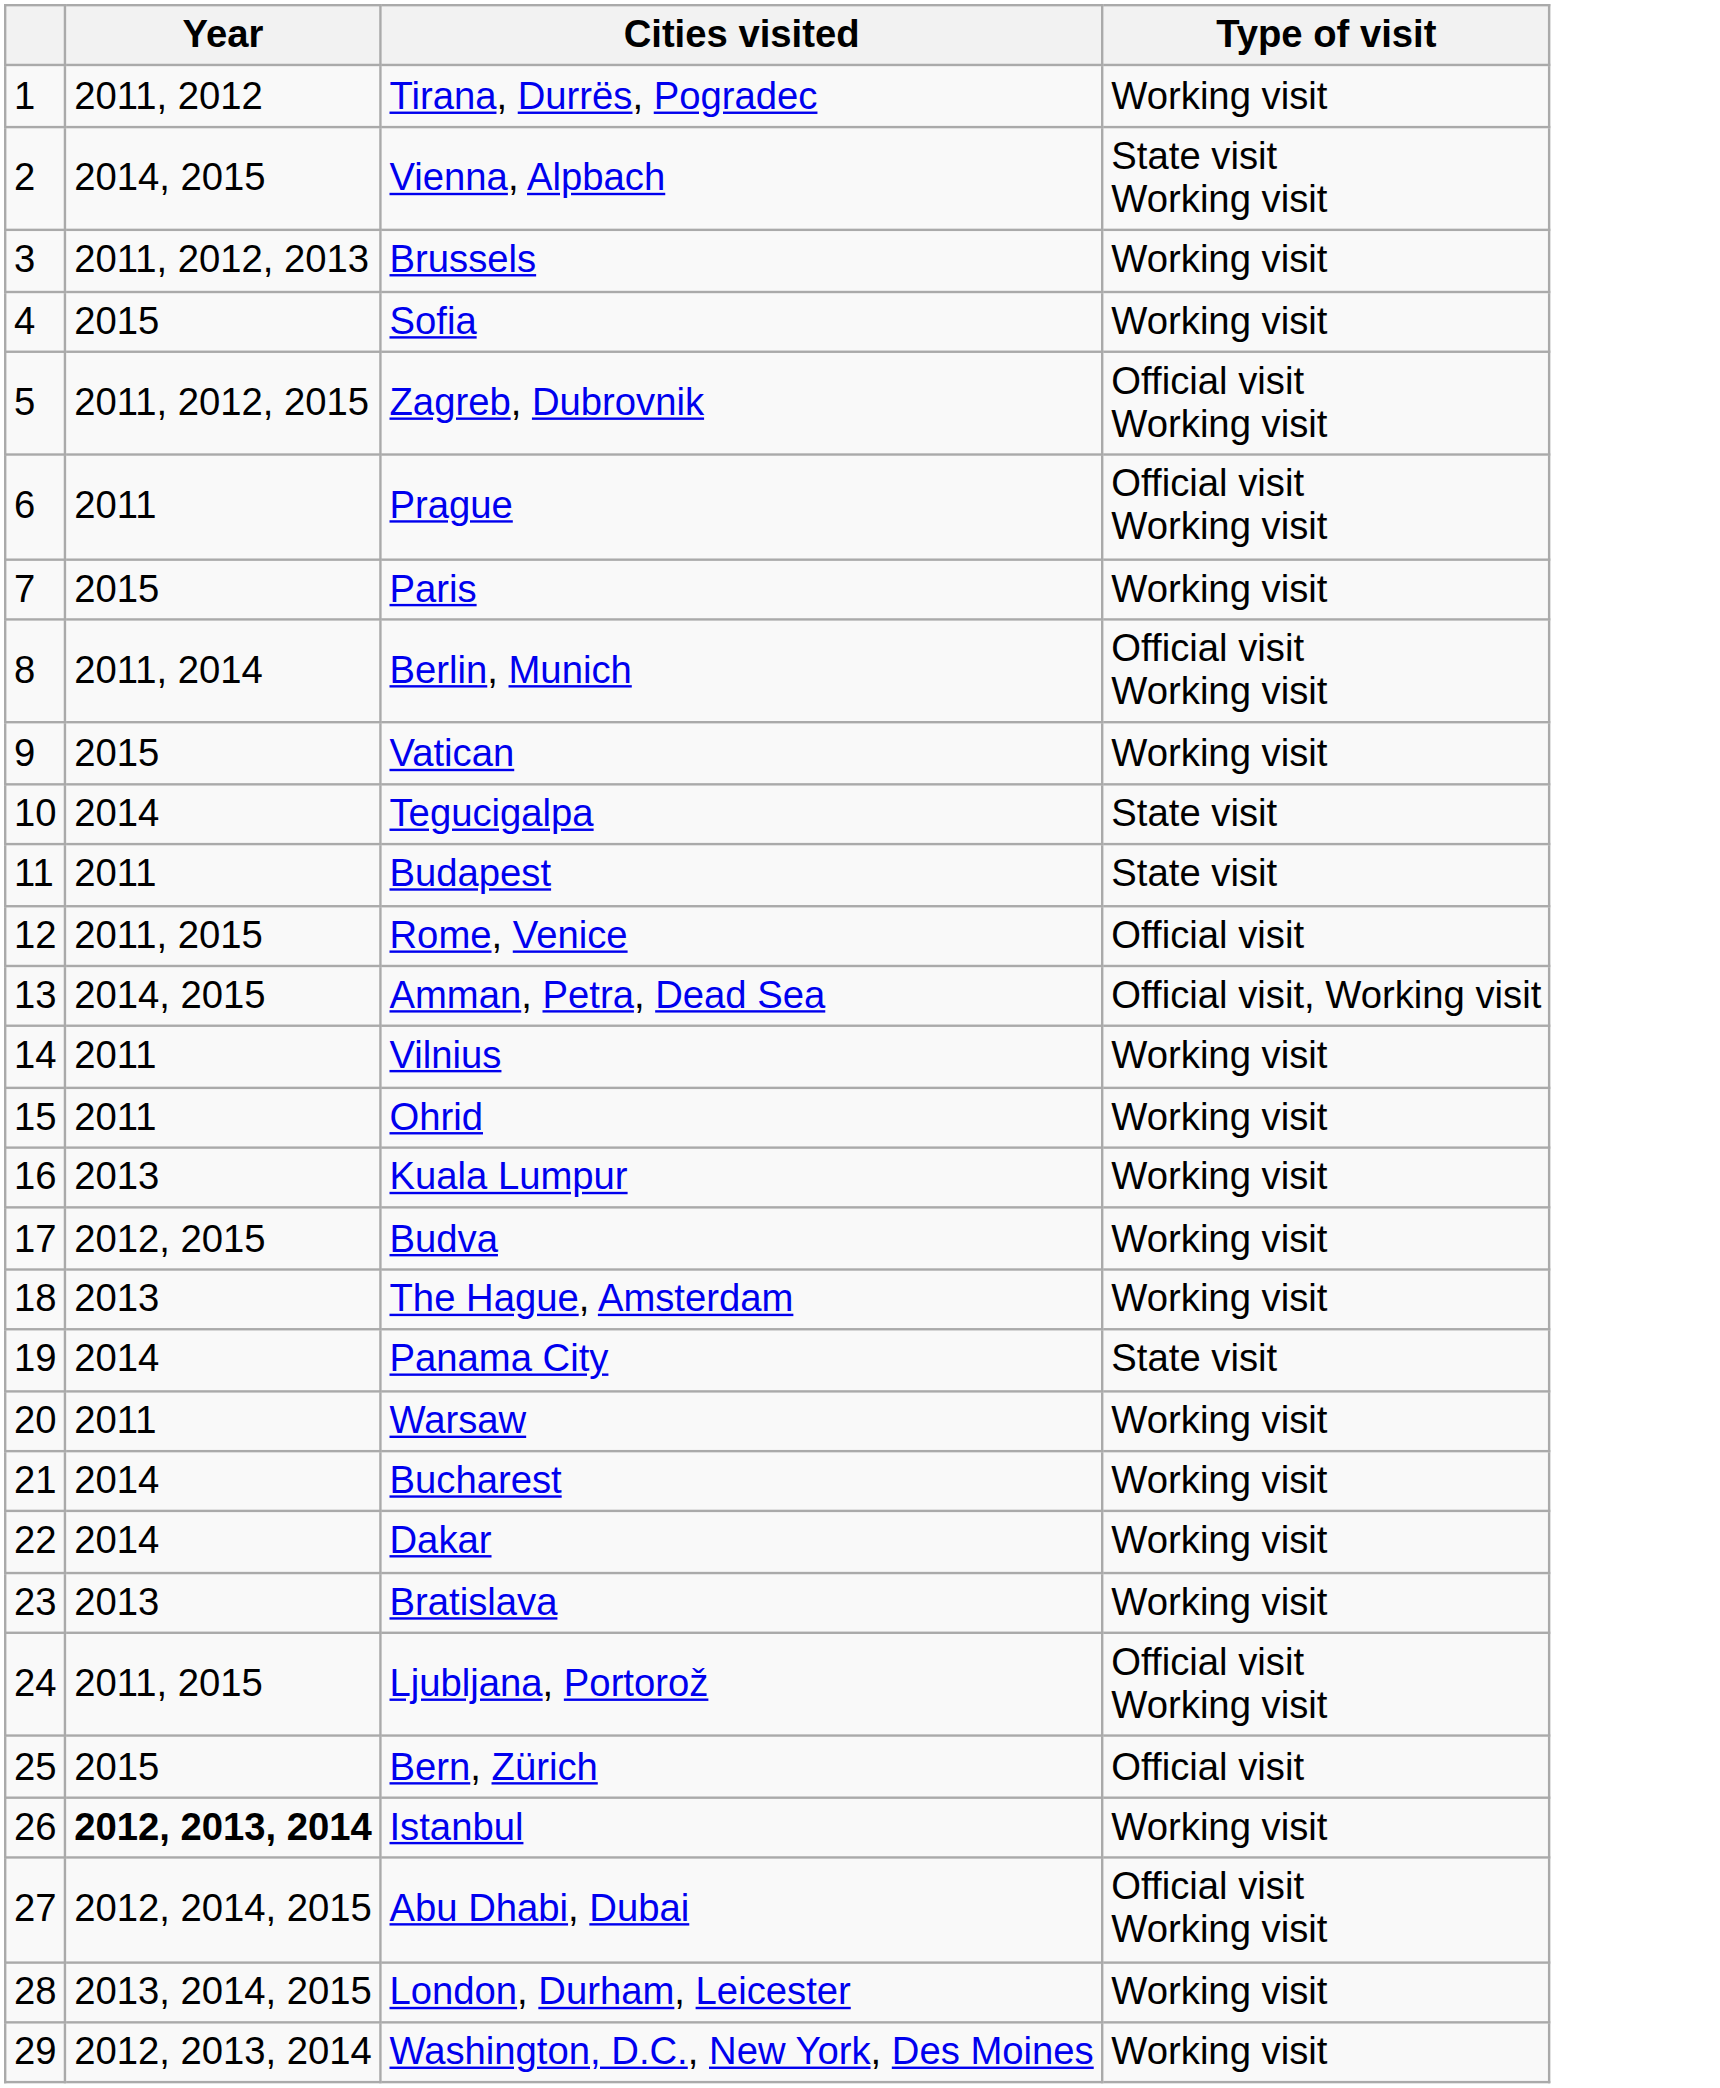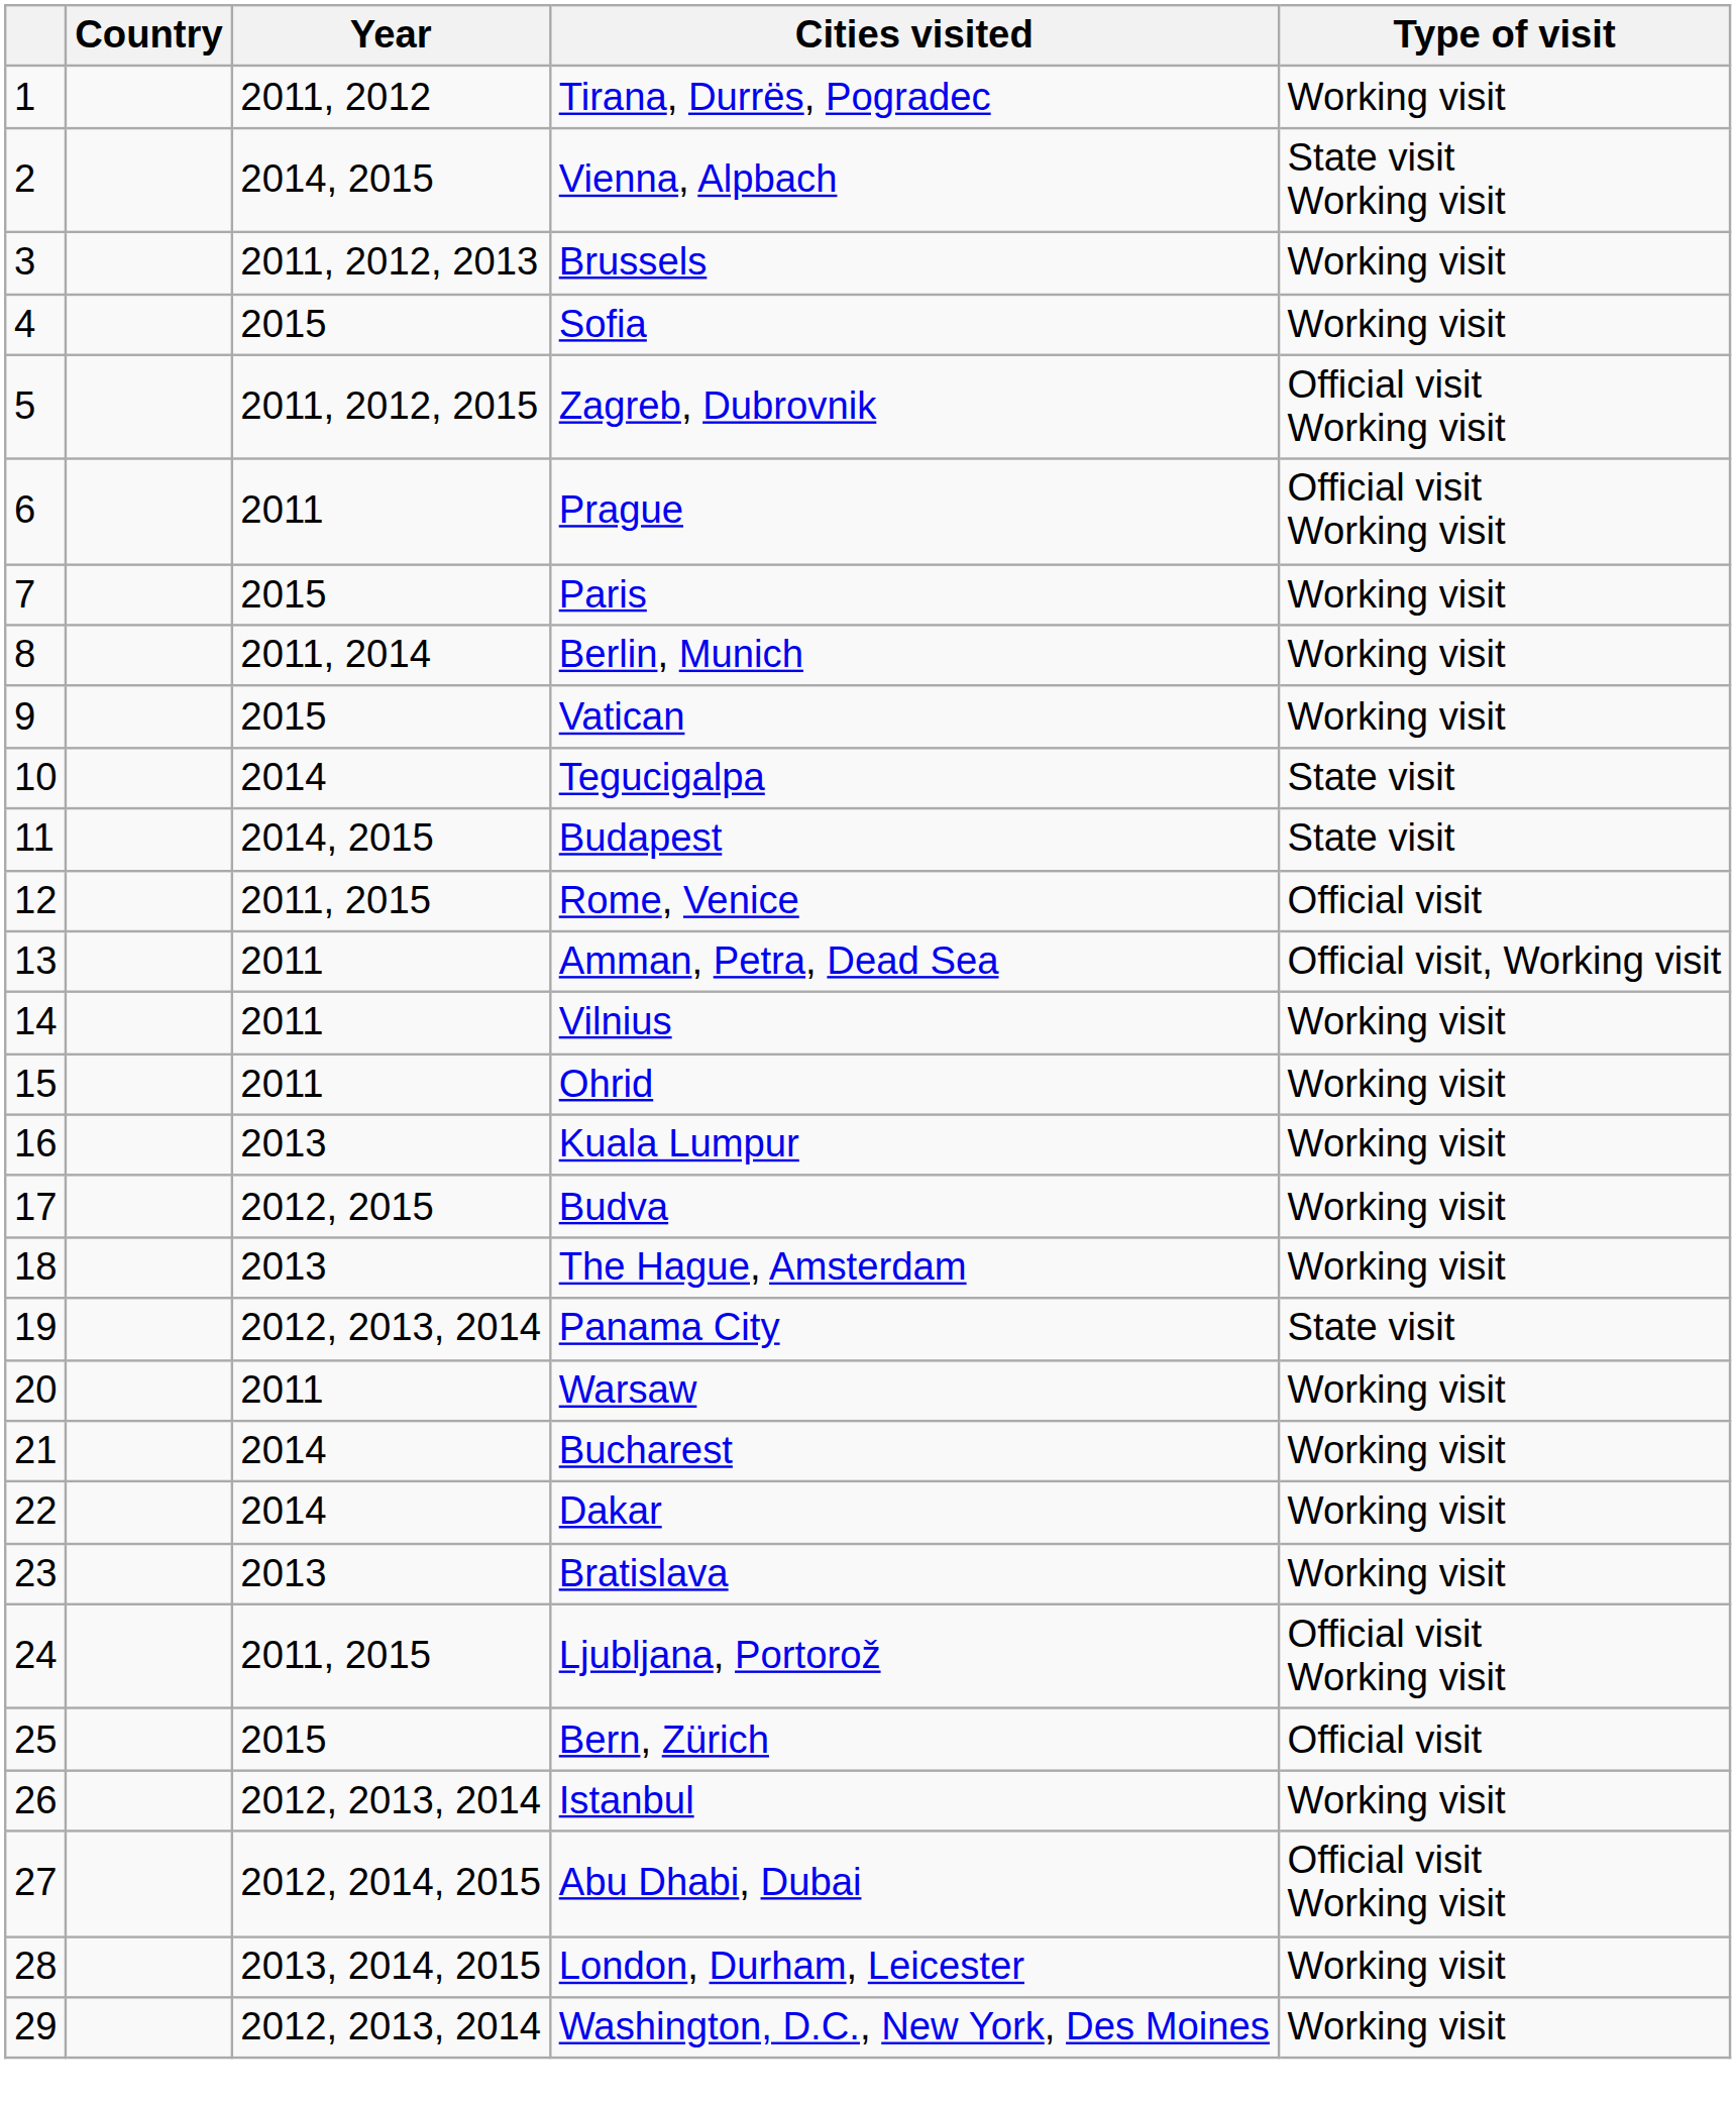 <table class="wikitable sortable mw-collapsible mw-collapsed">
 <tr>
 <th></th>
+<th>Country</th>
 <th>Year</th>
 <th>Cities visited</th>
 <th>Type of visit</th>
 </tr>
 <tr>
 <td>1</td>
+<td></td>
 <td>2011, 2012</td>
 <td><a href='#'>Tirana</a>, <a href='#'>Durrës</a>, <a href='#'>Pogradec</a></td>
 <td>Working visit</td>
 </tr>
 <tr>
 <td>2</td>
+<td></td>
 <td>2014, 2015</td>
 <td><a href='#'>Vienna</a>, <a href='#'>Alpbach</a></td>
 <td>State visit<br>Working visit</td>
 </tr>
 <tr>
 <td>3</td>
+<td></td>
 <td>2011, 2012, 2013</td>
 <td><a href='#'>Brussels</a></td>
 <td>Working visit</td>
 </tr>
 <tr>
 <td>4</td>
+<td></td>
 <td>2015</td>
 <td><a href='#'>Sofia</a></td>
 <td>Working visit</td>
 </tr>
 <tr>
 <td>5</td>
+<td></td>
 <td>2011, 2012, 2015</td>
 <td><a href='#'>Zagreb</a>, <a href='#'>Dubrovnik</a></td>
 <td>Official visit<br>Working visit</td>
 </tr>
 <tr>
 <td>6</td>
+<td></td>
 <td>2011</td>
 <td><a href='#'>Prague</a></td>
 <td>Official visit<br>Working visit</td>
 </tr>
 <tr>
 <td>7</td>
+<td></td>
 <td>2015</td>
 <td><a href='#'>Paris</a></td>
 <td>Working visit</td>
 </tr>
 <tr>
 <td>8</td>
+<td></td>
 <td>2011, 2014</td>
 <td><a href='#'>Berlin</a>, <a href='#'>Munich</a></td>
-<td>Official visit<br>Working visit</td>
+<td>Working visit</td>
 </tr>
 <tr>
 <td>9</td>
+<td></td>
 <td>2015</td>
 <td><a href='#'>Vatican</a></td>
 <td>Working visit</td>
 </tr>
 <tr>
 <td>10</td>
+<td></td>
 <td>2014</td>
 <td><a href='#'>Tegucigalpa</a></td>
 <td>State visit</td>
 </tr>
 <tr>
 <td>11</td>
-<td>2011</td>
+<td></td>
+<td>2014, 2015</td>
 <td><a href='#'>Budapest</a></td>
 <td>State visit</td>
 </tr>
 <tr>
 <td>12</td>
+<td></td>
 <td>2011, 2015</td>
 <td><a href='#'>Rome</a>, <a href='#'>Venice</a></td>
 <td>Official visit</td>
 </tr>
 <tr>
 <td>13</td>
-<td>2014, 2015</td>
+<td></td>
+<td>2011</td>
 <td><a href='#'>Amman</a>, <a href='#'>Petra</a>, <a href='#'>Dead Sea</a></td>
 <td>Official visit, Working visit</td>
 </tr>
 <tr>
 <td>14</td>
+<td></td>
 <td>2011</td>
 <td><a href='#'>Vilnius</a></td>
 <td>Working visit</td>
 </tr>
 <tr>
 <td>15</td>
+<td></td>
 <td>2011</td>
 <td><a href='#'>Ohrid</a></td>
 <td>Working visit</td>
 </tr>
 <tr>
 <td>16</td>
+<td></td>
 <td>2013</td>
 <td><a href='#'>Kuala Lumpur</a></td>
 <td>Working visit</td>
 </tr>
 <tr>
 <td>17</td>
+<td></td>
 <td>2012, 2015</td>
 <td><a href='#'>Budva</a></td>
 <td>Working visit</td>
 </tr>
 <tr>
 <td>18</td>
+<td></td>
 <td>2013</td>
 <td><a href='#'>The Hague</a>, <a href='#'>Amsterdam</a></td>
 <td>Working visit</td>
 </tr>
 <tr>
 <td>19</td>
-<td>2014</td>
+<td></td>
+<td>2012, 2013, 2014</td>
 <td><a href='#'>Panama City</a></td>
 <td>State visit</td>
 </tr>
 <tr>
 <td>20</td>
+<td></td>
 <td>2011</td>
 <td><a href='#'>Warsaw</a></td>
 <td>Working visit</td>
 </tr>
 <tr>
 <td>21</td>
+<td></td>
 <td>2014</td>
 <td><a href='#'>Bucharest</a></td>
 <td>Working visit</td>
 </tr>
 <tr>
 <td>22</td>
+<td></td>
 <td>2014</td>
 <td><a href='#'>Dakar</a></td>
 <td>Working visit</td>
 </tr>
 <tr>
 <td>23</td>
+<td></td>
 <td>2013</td>
 <td><a href='#'>Bratislava</a></td>
 <td>Working visit</td>
 </tr>
 <tr>
 <td>24</td>
+<td></td>
 <td>2011, 2015</td>
 <td><a href='#'>Ljubljana</a>, <a href='#'>Portorož</a></td>
 <td>Official visit<br>Working visit</td>
 </tr>
 <tr>
 <td>25</td>
+<td></td>
 <td>2015</td>
 <td><a href='#'>Bern</a>, <a href='#'>Zürich</a></td>
 <td>Official visit</td>
 </tr>
 <tr>
 <td>26</td>
-<td><strong>2012, 2013, 2014</strong></td>
+<td></td>
+<td>2012, 2013, 2014</td>
 <td><a href='#'>Istanbul</a></td>
 <td>Working visit</td>
 </tr>
 <tr>
 <td>27</td>
+<td></td>
 <td>2012, 2014, 2015</td>
 <td><a href='#'>Abu Dhabi</a>, <a href='#'>Dubai</a></td>
 <td>Official visit<br>Working visit</td>
 </tr>
 <tr>
 <td>28</td>
+<td></td>
 <td>2013, 2014, 2015</td>
 <td><a href='#'>London</a>, <a href='#'>Durham</a>, <a href='#'>Leicester</a></td>
 <td>Working visit</td>
 </tr>
 <tr>
 <td>29</td>
+<td></td>
 <td>2012, 2013, 2014</td>
 <td><a href='#'>Washington, D.C.</a>, <a href='#'>New York</a>, <a href='#'>Des Moines</a></td>
 <td>Working visit</td>
 </tr>
 </table>
